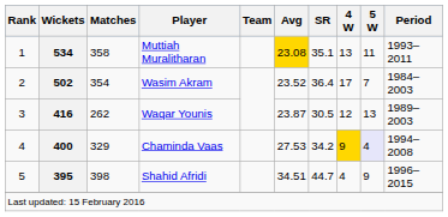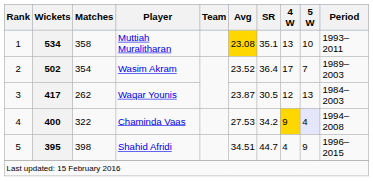 <table class="wikitable plainrowheaders sortable">
 <tr style="background:#9cf;">
 <th>Rank</th>
 <th>Wickets</th>
 <th>Matches</th>
 <th>Player</th>
 <th>Team</th>
 <th>Avg</th>
 <th>SR</th>
 <th>4 W</th>
 <th>5 W</th>
 <th>Period</th>
 </tr>
 <tr>
 <td align=center>1</td>
 <th>534</th>
 <td>358</td>
 <td><a href='#'>Muttiah Muralitharan</a></td>
 <td></td>
 <td style="background: gold;">23.08</td>
 <td>35.1</td>
 <td>13</td>
-<td>11</td>
+<td>10</td>
 <td>1993–2011</td>
 </tr>
 <tr>
 <td align=center>2</td>
 <th>502</th>
 <td>354</td>
 <td><a href='#'>Wasim Akram</a></td>
 <td rowspan=2></td>
 <td>23.52</td>
 <td>36.4</td>
 <td>17</td>
 <td>7</td>
-<td>1984–2003</td>
+<td>1989–2003</td>
 </tr>
 <tr>
 <td align=center>3</td>
-<th>416</th>
+<th>417</th>
 <td>262</td>
 <td><a href='#'>Waqar Younis</a></td>
 <td>23.87</td>
 <td>30.5</td>
 <td>12</td>
 <td>13</td>
-<td>1989–2003</td>
+<td>1984–2003</td>
 </tr>
 <tr>
 <td align=center>4</td>
 <th>400</th>
-<td>329</td>
+<td>322</td>
 <td><a href='#'>Chaminda Vaas</a></td>
 <td></td>
 <td>27.53</td>
 <td>34.2</td>
 <td style="background: gold;">9</td>
 <td style="background: lavender;">4</td>
 <td>1994–2008</td>
 </tr>
 <tr>
 <td align=center>5</td>
 <th>395</th>
 <td>398</td>
 <td><a href='#'>Shahid Afridi</a></td>
 <td></td>
 <td>34.51</td>
 <td>44.7</td>
 <td>4</td>
 <td>9</td>
 <td>1996–2015</td>
 </tr>
 <tr>
 </tr>
 <tr class=sortbottom>
 <td colspan="10"><small>Last updated: 15 February 2016</small></td>
 </tr>
 </table>
